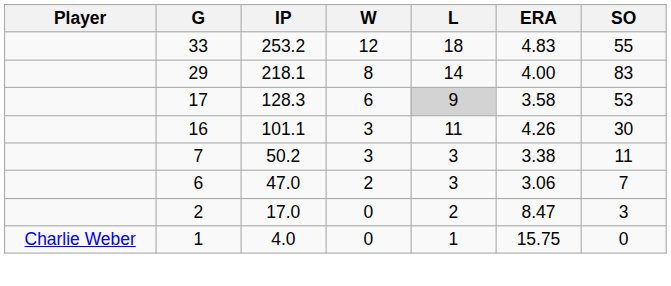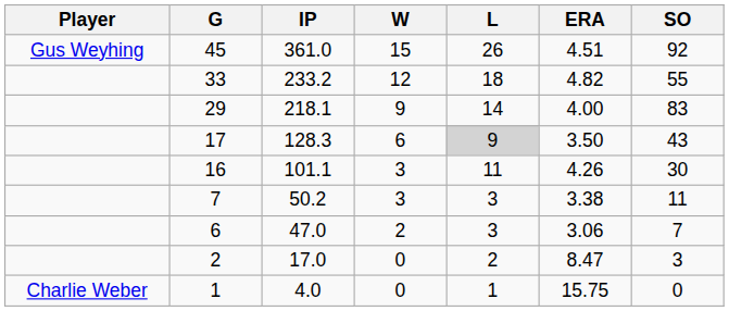 <table class="wikitable sortable">
 <tr>
 <th bgcolor="#DDDDFF" width="16%">Player</th>
 <th bgcolor="#DDDDFF" width="9%">G</th>
 <th bgcolor="#DDDDFF" width="9%">IP</th>
 <th bgcolor="#DDDDFF" width="9%">W</th>
 <th bgcolor="#DDDDFF" width="9%">L</th>
 <th bgcolor="#DDDDFF" width="9%">ERA</th>
 <th bgcolor="#DDDDFF" width="9%">SO</th>
 </tr>
+<tr align="center">
+<td><a href='#'>Gus Weyhing</a></td>
+<td>45</td>
+<td>361.0</td>
+<td>15</td>
+<td>26</td>
+<td>4.51</td>
+<td>92</td>
+</tr>
 <tr align=center>
 <td></td>
 <td>33</td>
-<td>253.2</td>
+<td>233.2</td>
 <td>12</td>
 <td>18</td>
-<td>4.83</td>
+<td>4.82</td>
 <td>55</td>
 </tr>
 <tr align="center">
 <td></td>
 <td>29</td>
 <td>218.1</td>
-<td>8</td>
+<td>9</td>
 <td>14</td>
 <td>4.00</td>
 <td>83</td>
 </tr>
 <tr align="center">
 <td></td>
 <td>17</td>
 <td>128.3</td>
 <td>6</td>
 <td style="background: lightgrey;">9</td>
-<td>3.58</td>
-<td>53</td>
+<td>3.50</td>
+<td>43</td>
 </tr>
 <tr align="center">
 <td></td>
 <td>16</td>
 <td>101.1</td>
 <td>3</td>
 <td>11</td>
 <td>4.26</td>
 <td>30</td>
 </tr>
 <tr align="center">
 <td></td>
 <td>7</td>
 <td>50.2</td>
 <td>3</td>
 <td>3</td>
 <td>3.38</td>
 <td>11</td>
 </tr>
 <tr align="center">
 <td></td>
 <td>6</td>
 <td>47.0</td>
 <td>2</td>
 <td>3</td>
 <td>3.06</td>
 <td>7</td>
 </tr>
 <tr align="center">
 <td></td>
 <td>2</td>
 <td>17.0</td>
 <td>0</td>
 <td>2</td>
 <td>8.47</td>
 <td>3</td>
 </tr>
 <tr align="center">
 <td><a href='#'>Charlie Weber</a></td>
 <td>1</td>
 <td>4.0</td>
 <td>0</td>
 <td>1</td>
 <td>15.75</td>
 <td>0</td>
 </tr>
 </table>
